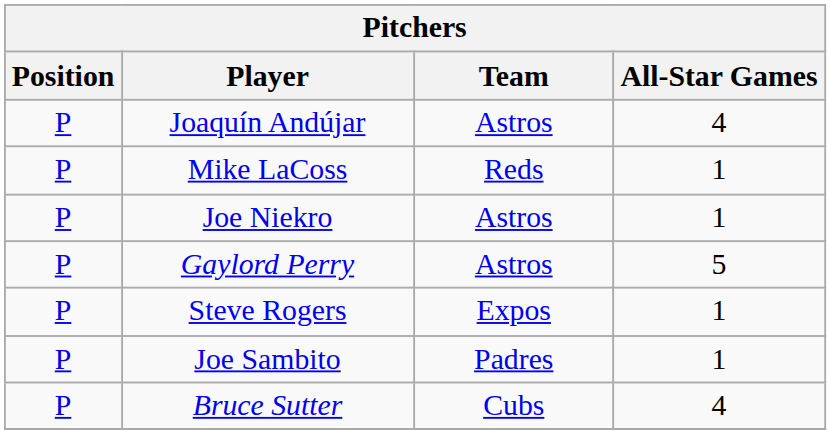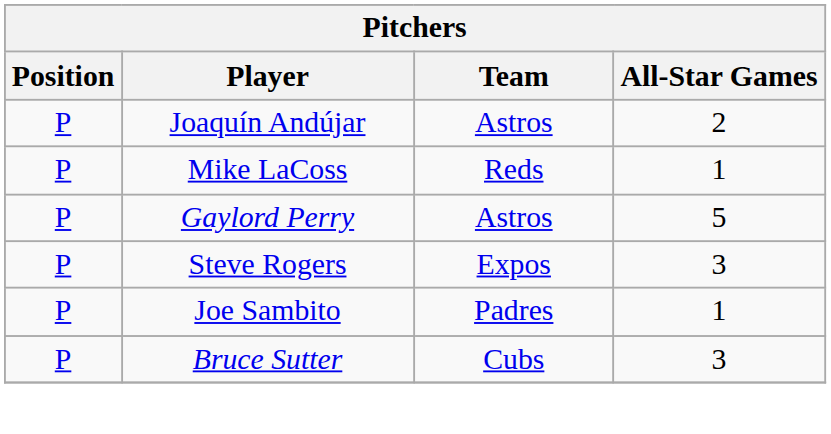 <table class="wikitable" style="font-size: 100%; text-align:center;">
 <tr>
 <th colspan="4">Pitchers</th>
 </tr>
 <tr>
 <th>Position</th>
 <th width="150">Player</th>
 <th width="100">Team</th>
 <th>All-Star Games</th>
 </tr>
 <tr>
 <td><a href='#'>P</a></td>
 <td><a href='#'>Joaquín Andújar</a></td>
 <td><a href='#'>Astros</a></td>
-<td>4</td>
+<td>2</td>
 </tr>
 <tr>
 <td><a href='#'>P</a></td>
 <td><a href='#'>Mike LaCoss</a></td>
 <td><a href='#'>Reds</a></td>
-<td>1</td>
-</tr>
-<tr>
-<td><a href='#'>P</a></td>
-<td><a href='#'>Joe Niekro</a></td>
-<td><a href='#'>Astros</a></td>
 <td>1</td>
 </tr>
 <tr>
 <td><a href='#'>P</a></td>
 <td><em><a href='#'>Gaylord Perry</a></em></td>
 <td><a href='#'>Astros</a></td>
 <td>5</td>
 </tr>
 <tr>
 <td><a href='#'>P</a></td>
 <td><a href='#'>Steve Rogers</a></td>
 <td><a href='#'>Expos</a></td>
-<td>1</td>
+<td>3</td>
 </tr>
 <tr>
 <td><a href='#'>P</a></td>
 <td><a href='#'>Joe Sambito</a></td>
 <td><a href='#'>Padres</a></td>
 <td>1</td>
 </tr>
 <tr>
 <td><a href='#'>P</a></td>
 <td><em><a href='#'>Bruce Sutter</a></em></td>
 <td><a href='#'>Cubs</a></td>
-<td>4</td>
+<td>3</td>
 </tr>
 <tr>
 </tr>
 </table>
